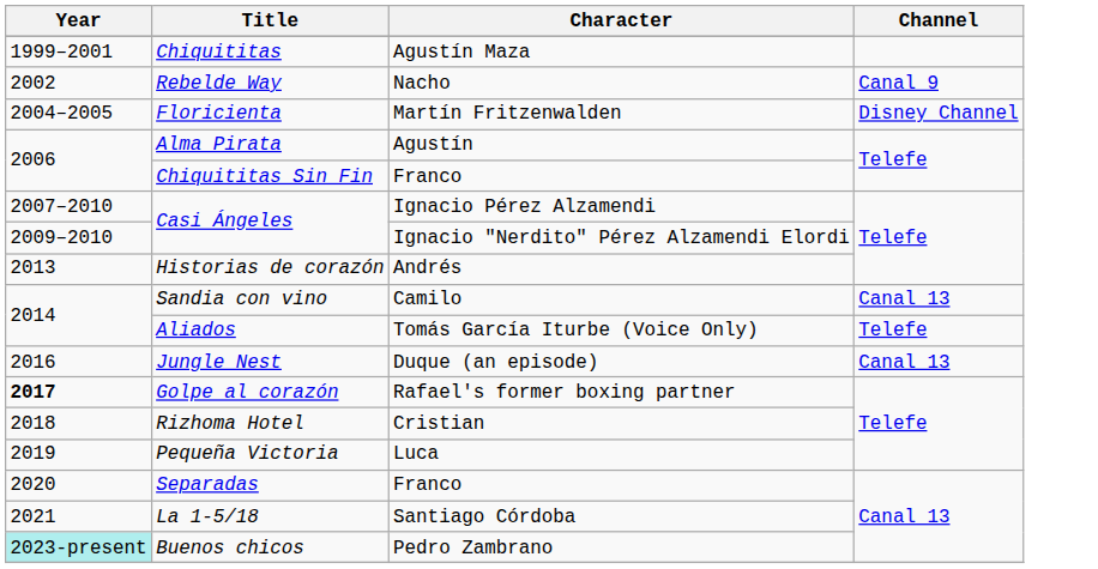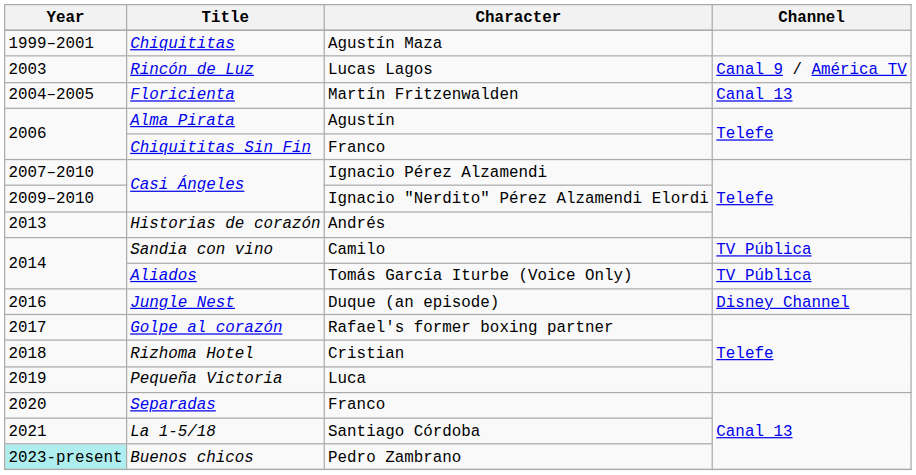 <table class="wikitable">
 <tr>
 <th>Year</th>
 <th>Title</th>
 <th>Character</th>
 <th>Channel</th>
 </tr>
 <tr>
 </tr>
 <tr>
 <td>1999–2001</td>
 <td><em><a href='#'>Chiquititas</a></em></td>
 <td>Agustín Maza</td>
 </tr>
 <tr>
-<td>2002</td>
-<td><em><a href='#'>Rebelde Way</a></em></td>
-<td>Nacho</td>
-<td><a href='#'>Canal 9</a></td>
+<td>2003</td>
+<td><em><a href='#'>Rincón de Luz</a></em></td>
+<td>Lucas Lagos</td>
+<td><a href='#'>Canal 9</a> / <a href='#'>América TV</a></td>
 </tr>
 <tr>
 <td>2004–2005</td>
 <td><em><a href='#'>Floricienta</a></em></td>
 <td>Martín Fritzenwalden</td>
-<td><a href='#'>Disney Channel</a></td>
+<td><a href='#'>Canal 13</a></td>
 </tr>
 <tr>
 <td rowspan="2">2006</td>
 <td><em><a href='#'>Alma Pirata</a></em></td>
 <td>Agustín</td>
 <td rowspan="2"><a href='#'>Telefe</a></td>
 </tr>
 <tr>
 <td><em><a href='#'>Chiquititas Sin Fin</a></em></td>
 <td>Franco</td>
 </tr>
 <tr>
 <td>2007–2010</td>
 <td rowspan="2"><em><a href='#'>Casi Ángeles</a></em></td>
 <td>Ignacio Pérez Alzamendi</td>
 <td rowspan="3"><a href='#'>Telefe</a></td>
 </tr>
 <tr>
 <td>2009–2010</td>
 <td>Ignacio "Nerdito" Pérez Alzamendi Elordi</td>
 </tr>
 <tr>
 <td>2013</td>
 <td><em>Historias de corazón</em></td>
 <td>Andrés</td>
 </tr>
 <tr>
 <td rowspan="2">2014</td>
 <td><em>Sandia con vino</em></td>
 <td>Camilo</td>
-<td><a href='#'>Canal 13</a></td>
+<td><a href='#'>TV Pública</a></td>
 </tr>
 <tr>
 <td><em><a href='#'>Aliados</a></em></td>
 <td>Tomás García Iturbe (Voice Only)</td>
-<td><a href='#'>Telefe</a></td>
+<td><a href='#'>TV Pública</a></td>
 </tr>
 <tr>
 <td>2016</td>
 <td><em><a href='#'>Jungle Nest</a></em></td>
 <td>Duque (an episode)</td>
-<td><a href='#'>Canal 13</a></td>
+<td><a href='#'>Disney Channel</a></td>
 </tr>
 <tr>
-<td><strong>2017</strong></td>
+<td>2017</td>
 <td><em><a href='#'>Golpe al corazón</a></em></td>
 <td>Rafael's former boxing partner</td>
 <td rowspan="3"><a href='#'>Telefe</a></td>
 </tr>
 <tr>
 <td>2018</td>
 <td><em>Rizhoma Hotel</em></td>
 <td>Cristian</td>
 </tr>
 <tr>
 <td>2019</td>
 <td><em>Pequeña Victoria</em></td>
 <td>Luca</td>
 </tr>
 <tr>
 <td>2020</td>
 <td><em><a href='#'>Separadas</a></em></td>
 <td>Franco</td>
 <td rowspan="3"><a href='#'>Canal 13</a></td>
 </tr>
 <tr>
 <td>2021</td>
 <td><em>La 1-5/18</em></td>
 <td>Santiago Córdoba</td>
 </tr>
 <tr>
 <td style="background: paleturquoise;">2023-present</td>
 <td><em>Buenos chicos</em></td>
 <td>Pedro Zambrano</td>
 </tr>
 <tr>
 </tr>
 </table>
